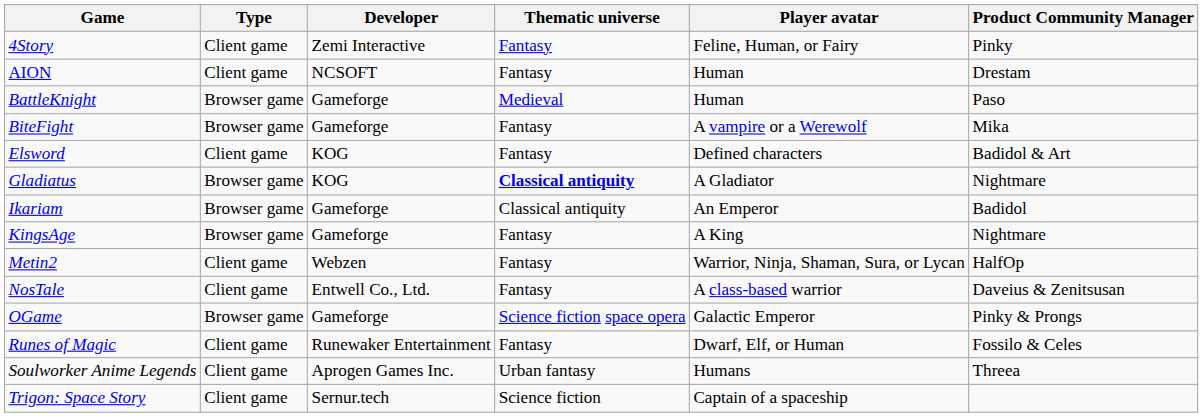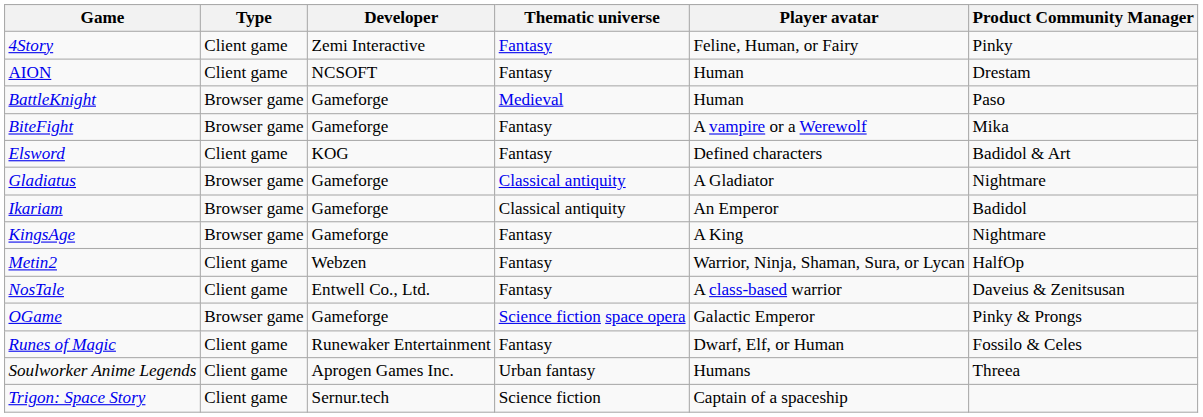 <table class="wikitable">
 <tr>
 <th>Game</th>
 <th>Type</th>
 <th>Developer</th>
 <th>Thematic universe</th>
 <th>Player avatar</th>
 <th>Product Community Manager</th>
 </tr>
 <tr>
 <td><em><a href='#'>4Story</a></em></td>
 <td>Client game</td>
 <td>Zemi Interactive</td>
 <td><a href='#'>Fantasy</a></td>
 <td>Feline, Human, or Fairy</td>
 <td>Pinky</td>
 </tr>
 <tr>
 <td><a href='#'>AION</a></td>
 <td>Client game</td>
 <td>NCSOFT</td>
 <td>Fantasy</td>
 <td>Human</td>
 <td>Drestam</td>
 </tr>
 <tr>
 <td><em><a href='#'>BattleKnight</a></em></td>
 <td>Browser game</td>
 <td>Gameforge</td>
 <td><a href='#'>Medieval</a></td>
 <td>Human</td>
 <td>Paso</td>
 </tr>
 <tr>
 <td><em><a href='#'>BiteFight</a></em></td>
 <td>Browser game</td>
 <td>Gameforge</td>
 <td>Fantasy</td>
 <td>A <a href='#'>vampire</a> or a <a href='#'>Werewolf</a></td>
 <td>Mika</td>
 </tr>
 <tr>
 <td><em><a href='#'>Elsword</a></em></td>
 <td>Client game</td>
 <td>KOG</td>
 <td>Fantasy</td>
 <td>Defined characters</td>
 <td>Badidol & Art</td>
 </tr>
 <tr>
 <td><em><a href='#'>Gladiatus</a></em></td>
 <td>Browser game</td>
-<td>KOG</td>
-<td><strong><a href='#'>Classical antiquity</a></strong></td>
+<td>Gameforge</td>
+<td><a href='#'>Classical antiquity</a></td>
 <td>A Gladiator</td>
 <td>Nightmare</td>
 </tr>
 <tr>
 <td><em><a href='#'>Ikariam</a></em></td>
 <td>Browser game</td>
 <td>Gameforge</td>
 <td>Classical antiquity</td>
 <td>An Emperor</td>
 <td>Badidol</td>
 </tr>
 <tr>
 <td><em><a href='#'>KingsAge</a></em></td>
 <td>Browser game</td>
 <td>Gameforge</td>
 <td>Fantasy</td>
 <td>A King</td>
 <td>Nightmare</td>
 </tr>
 <tr>
 <td><em><a href='#'>Metin2</a></em></td>
 <td>Client game</td>
 <td>Webzen</td>
 <td>Fantasy</td>
 <td>Warrior, Ninja, Shaman, Sura, or Lycan</td>
 <td>HalfOp</td>
 </tr>
 <tr>
 <td><em><a href='#'>NosTale</a></em></td>
 <td>Client game</td>
 <td>Entwell Co., Ltd.</td>
 <td>Fantasy</td>
 <td>A <a href='#'>class-based</a> warrior</td>
 <td>Daveius & Zenitsusan</td>
 </tr>
 <tr>
 <td><em><a href='#'>OGame</a></em></td>
 <td>Browser game</td>
 <td>Gameforge</td>
 <td><a href='#'>Science fiction</a> <a href='#'>space opera</a></td>
 <td>Galactic Emperor</td>
 <td>Pinky & Prongs</td>
 </tr>
 <tr>
 <td><em><a href='#'>Runes of Magic</a></em></td>
 <td>Client game</td>
 <td>Runewaker Entertainment</td>
 <td>Fantasy</td>
 <td>Dwarf, Elf, or Human</td>
 <td>Fossilo & Celes</td>
 </tr>
 <tr>
 <td><em>Soulworker Anime Legends</em></td>
 <td>Client game</td>
 <td>Aprogen Games Inc.</td>
 <td>Urban fantasy</td>
 <td>Humans</td>
 <td>Threea</td>
 </tr>
 <tr>
 <td><em><a href='#'>Trigon: Space Story</a></em></td>
 <td>Client game</td>
 <td>Sernur.tech</td>
 <td>Science fiction</td>
 <td>Captain of a spaceship</td>
 <td></td>
 </tr>
 </table>
